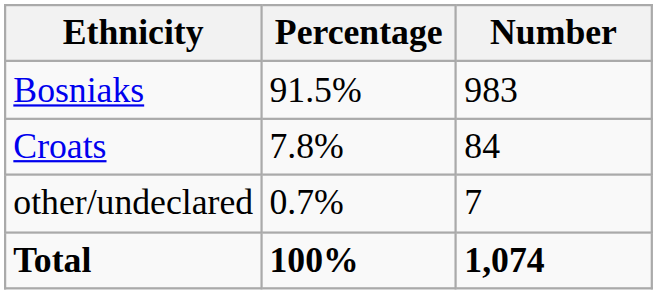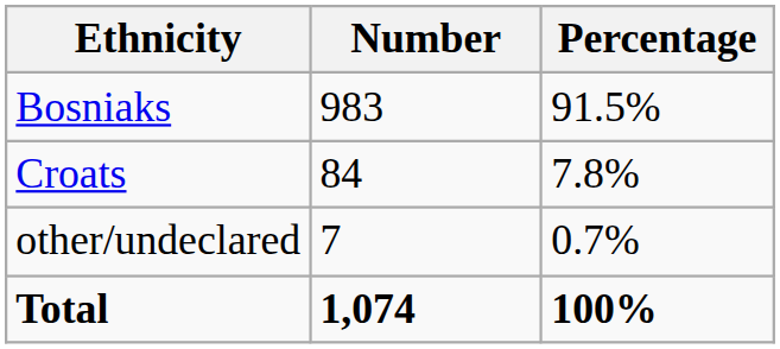 <table class="wikitable">
 <tr>
 <th width="100px">Ethnicity</th>
+<th width="80px">Number</th>
 <th width="80px">Percentage</th>
-<th width="80px">Number</th>
 </tr>
 <tr>
 <td><a href='#'>Bosniaks</a></td>
+<td>983</td>
 <td>91.5%</td>
-<td>983</td>
 </tr>
 <tr>
 <td><a href='#'>Croats</a></td>
+<td>84</td>
 <td>7.8%</td>
-<td>84</td>
 </tr>
 <tr>
 <td>other/undeclared</td>
+<td>7</td>
 <td>0.7%</td>
-<td>7</td>
 </tr>
 <tr>
 <td><strong>Total</strong></td>
+<td><strong>1,074</strong></td>
 <td><strong>100%</strong></td>
-<td><strong>1,074</strong></td>
 </tr>
 </table>
